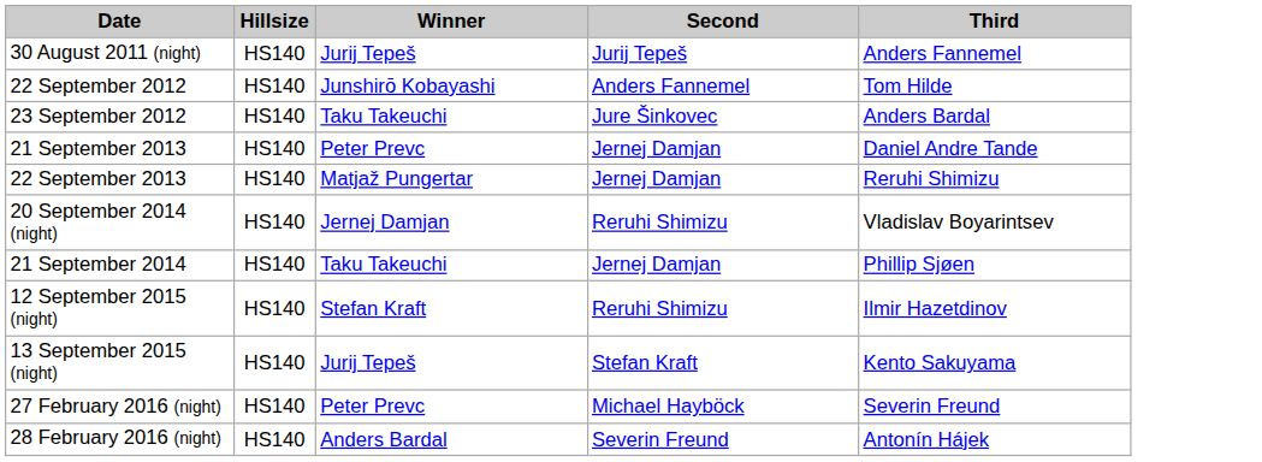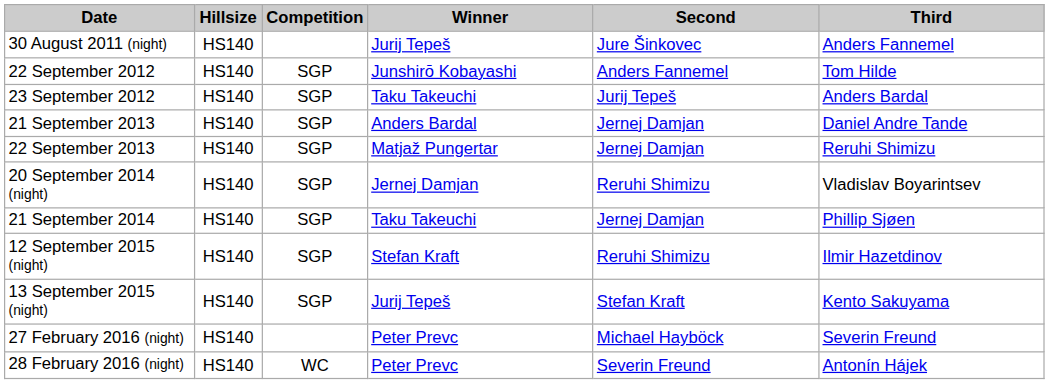 <table class="wikitable plainrowheaders" style="background:#fff; font-size:86%; line-height:15px; border:grey solid 1px; border-collapse:collapse;">
 <tr style="background:#ccc; text-align:center;">
 <th style="background:#ccc;" width="150">Date</th>
 <th style="background:#ccc;" width="50">Hillsize</th>
+<th style="background:#ccc;" width="80">Competition</th>
 <th style="background:#ccc;" width="180">Winner</th>
 <th style="background:#ccc;" width="180">Second</th>
 <th style="background:#ccc;" width="180">Third</th>
 </tr>
 <tr>
 <td>30 August 2011 <small>(night)</small></td>
 <td align=center>HS140</td>
+<td align=center></td>
 <td> <a href='#'>Jurij Tepeš</a></td>
-<td> <a href='#'>Jurij Tepeš</a></td>
+<td> <a href='#'>Jure Šinkovec</a></td>
 <td> <a href='#'>Anders Fannemel</a></td>
 </tr>
 <tr>
 <td>22 September 2012</td>
 <td align=center>HS140</td>
+<td align=center>SGP</td>
 <td> <a href='#'>Junshirō Kobayashi</a></td>
 <td> <a href='#'>Anders Fannemel</a></td>
 <td> <a href='#'>Tom Hilde</a></td>
 </tr>
 <tr>
 <td>23 September 2012</td>
 <td align=center>HS140</td>
+<td align=center>SGP</td>
 <td> <a href='#'>Taku Takeuchi</a></td>
-<td> <a href='#'>Jure Šinkovec</a></td>
+<td> <a href='#'>Jurij Tepeš</a></td>
 <td> <a href='#'>Anders Bardal</a></td>
 </tr>
 <tr>
 <td>21 September 2013</td>
 <td align=center>HS140</td>
-<td> <a href='#'>Peter Prevc</a></td>
+<td align=center>SGP</td>
+<td> <a href='#'>Anders Bardal</a></td>
 <td> <a href='#'>Jernej Damjan</a></td>
 <td> <a href='#'>Daniel Andre Tande</a></td>
 </tr>
 <tr>
 <td>22 September 2013</td>
 <td align=center>HS140</td>
+<td align=center>SGP</td>
 <td> <a href='#'>Matjaž Pungertar</a></td>
 <td> <a href='#'>Jernej Damjan</a></td>
 <td> <a href='#'>Reruhi Shimizu</a></td>
 </tr>
 <tr>
 <td>20 September 2014 <small>(night)</small></td>
 <td align=center>HS140</td>
+<td align=center>SGP</td>
 <td> <a href='#'>Jernej Damjan</a></td>
 <td> <a href='#'>Reruhi Shimizu</a></td>
 <td> Vladislav Boyarintsev</td>
 </tr>
 <tr>
 <td>21 September 2014</td>
 <td align=center>HS140</td>
+<td align=center>SGP</td>
 <td> <a href='#'>Taku Takeuchi</a></td>
 <td> <a href='#'>Jernej Damjan</a></td>
 <td> <a href='#'>Phillip Sjøen</a></td>
 </tr>
 <tr>
 <td>12 September 2015 <small>(night)</small></td>
 <td align=center>HS140</td>
+<td align=center>SGP</td>
 <td> <a href='#'>Stefan Kraft</a></td>
 <td> <a href='#'>Reruhi Shimizu</a></td>
 <td> <a href='#'>Ilmir Hazetdinov</a></td>
 </tr>
 <tr>
 <td>13 September 2015 <small>(night)</small></td>
 <td align=center>HS140</td>
+<td align=center>SGP</td>
 <td> <a href='#'>Jurij Tepeš</a></td>
 <td> <a href='#'>Stefan Kraft</a></td>
 <td> <a href='#'>Kento Sakuyama</a></td>
 </tr>
 <tr>
 <td>27 February 2016 <small>(night)</small></td>
 <td align=center>HS140</td>
+<td align=center></td>
 <td> <a href='#'>Peter Prevc</a></td>
 <td> <a href='#'>Michael Hayböck</a></td>
 <td> <a href='#'>Severin Freund</a></td>
 </tr>
 <tr>
 <td>28 February 2016 <small>(night)</small></td>
 <td align=center>HS140</td>
-<td> <a href='#'>Anders Bardal</a></td>
+<td align=center>WC</td>
+<td> <a href='#'>Peter Prevc</a></td>
 <td> <a href='#'>Severin Freund</a></td>
 <td> <a href='#'>Antonín Hájek</a></td>
 </tr>
 </table>
